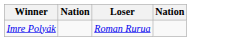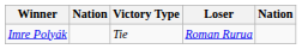 <table class="wikitable sortable" style="text-align:left;">
 <tr>
 <th>Winner</th>
 <th>Nation</th>
+<th>Victory Type</th>
 <th>Loser</th>
 <th>Nation</th>
 </tr>
 <tr style="font-style: italic">
 <td><a href='#'>Imre Polyák</a></td>
 <td></td>
+<td>Tie</td>
 <td><a href='#'>Roman Rurua</a></td>
 <td></td>
 </tr>
 </table>
